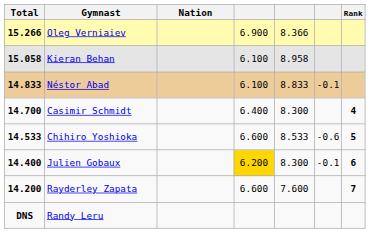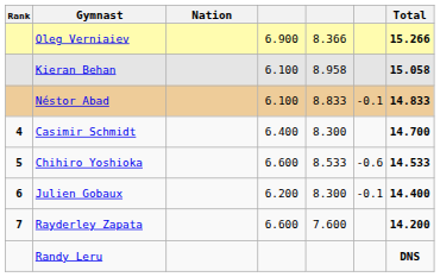 <table class="wikitable sortable" style="text-align:center;">
 <tr>
-<th scope="col" style="width:50px;">Total</th>
+<th scope="col" style="width:15px;"><small>Rank</small></th>
 <th scope="col" style="width:150px;">Gymnast</th>
 <th scope="col" style="width:100px;">Nation</th>
 <th scope="col" style="width:50px;"><small></small></th>
 <th scope="col" style="width:50px;"><small></small></th>
 <th scope="col" style="width:20px;"><small></small></th>
-<th scope="col" style="width:15px;"><small>Rank</small></th>
+<th scope="col" style="width:50px;">Total</th>
 </tr>
 <tr style="background:#fffcaf;">
-<td><strong>15.266</strong></td>
+<td scope="row" style="text-align:center"><strong></strong></td>
 <td style="height:30px; text-align:left;"><a href='#'>Oleg Verniaiev</a></td>
 <td style="text-align:left;"></td>
 <td>6.900</td>
 <td>8.366</td>
 <td></td>
-<td scope="row" style="text-align:center"><strong></strong></td>
+<td><strong>15.266</strong></td>
 </tr>
 <tr style="background:#e5e5e5;">
-<td><strong>15.058</strong></td>
+<td scope="row" style="text-align:center"><strong></strong></td>
 <td style="height:30px; text-align:left;"><a href='#'>Kieran Behan</a></td>
 <td style="text-align:left;"></td>
 <td>6.100</td>
 <td>8.958</td>
 <td></td>
-<td scope="row" style="text-align:center"><strong></strong></td>
+<td><strong>15.058</strong></td>
 </tr>
 <tr style="background:#ec9;">
-<td><strong>14.833</strong></td>
+<td scope="row" style="text-align:center"><strong></strong></td>
 <td style="height:30px; text-align:left;"><a href='#'>Néstor Abad</a></td>
 <td style="text-align:left;"></td>
 <td>6.100</td>
 <td>8.833</td>
 <td>-0.1</td>
-<td scope="row" style="text-align:center"><strong></strong></td>
+<td><strong>14.833</strong></td>
 </tr>
 <tr>
-<td><strong>14.700</strong></td>
+<td scope="row" style="text-align:center"><strong>4</strong></td>
 <td style="height:30px; text-align:left;"><a href='#'>Casimir Schmidt</a></td>
 <td style="text-align:left;"></td>
 <td>6.400</td>
 <td>8.300</td>
 <td></td>
-<td scope="row" style="text-align:center"><strong>4</strong></td>
+<td><strong>14.700</strong></td>
 </tr>
 <tr>
-<td><strong>14.533</strong></td>
+<td scope="row" style="text-align:center"><strong>5</strong></td>
 <td style="height:30px; text-align:left;"><a href='#'>Chihiro Yoshioka</a></td>
 <td style="text-align:left;"></td>
 <td>6.600</td>
 <td>8.533</td>
 <td>-0.6</td>
-<td scope="row" style="text-align:center"><strong>5</strong></td>
+<td><strong>14.533</strong></td>
 </tr>
 <tr>
-<td><strong>14.400</strong></td>
+<td scope="row" style="text-align:center"><strong>6</strong></td>
 <td style="height:30px; text-align:left;"><a href='#'>Julien Gobaux</a></td>
 <td style="text-align:left;"></td>
-<td style="background: gold;">6.200</td>
+<td>6.200</td>
 <td>8.300</td>
 <td>-0.1</td>
-<td scope="row" style="text-align:center"><strong>6</strong></td>
+<td><strong>14.400</strong></td>
 </tr>
 <tr>
-<td><strong>14.200</strong></td>
+<td scope="row" style="text-align:center"><strong>7</strong></td>
 <td style="height:30px; text-align:left;"><a href='#'>Rayderley Zapata</a></td>
 <td style="text-align:left;"></td>
 <td>6.600</td>
 <td>7.600</td>
 <td></td>
-<td scope="row" style="text-align:center"><strong>7</strong></td>
+<td><strong>14.200</strong></td>
 </tr>
 <tr>
-<td><strong>DNS</strong></td>
+<td scope="row" style="text-align:center"></td>
 <td style="height:30px; text-align:left;"><a href='#'>Randy Leru</a></td>
 <td style="text-align:left;"></td>
 <td></td>
 <td></td>
 <td></td>
-<td scope="row" style="text-align:center"></td>
+<td><strong>DNS</strong></td>
 </tr>
 </table>
